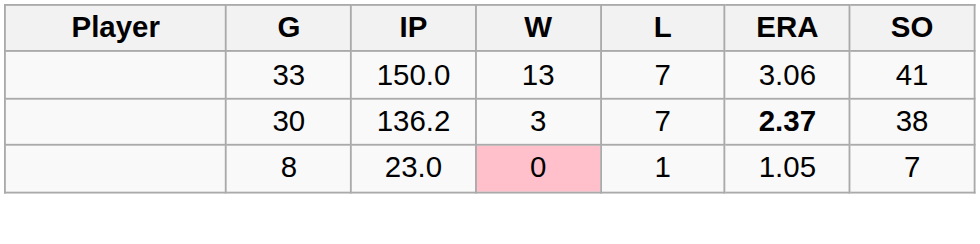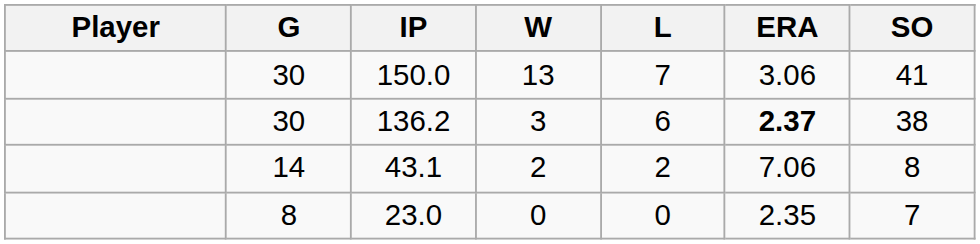 <table class="wikitable sortable">
 <tr>
 <th bgcolor="#DDDDFF" width="16%">Player</th>
 <th bgcolor="#DDDDFF" width="9%">G</th>
 <th bgcolor="#DDDDFF" width="9%">IP</th>
 <th bgcolor="#DDDDFF" width="9%">W</th>
 <th bgcolor="#DDDDFF" width="9%">L</th>
 <th bgcolor="#DDDDFF" width="9%">ERA</th>
 <th bgcolor="#DDDDFF" width="9%">SO</th>
 </tr>
 <tr align="center">
 <td></td>
-<td>33</td>
+<td>30</td>
 <td>150.0</td>
 <td>13</td>
 <td>7</td>
 <td>3.06</td>
 <td>41</td>
 </tr>
 <tr align="center">
 <td></td>
 <td>30</td>
 <td>136.2</td>
 <td>3</td>
-<td>7</td>
+<td>6</td>
 <td><strong>2.37</strong></td>
 <td>38</td>
 </tr>
 <tr align="center">
 <td></td>
+<td>14</td>
+<td>43.1</td>
+<td>2</td>
+<td>2</td>
+<td>7.06</td>
+<td>8</td>
+</tr>
+<tr align="center">
+<td></td>
 <td>8</td>
 <td>23.0</td>
-<td style="background: pink;">0</td>
-<td>1</td>
-<td>1.05</td>
+<td>0</td>
+<td>0</td>
+<td>2.35</td>
 <td>7</td>
 </tr>
 </table>
